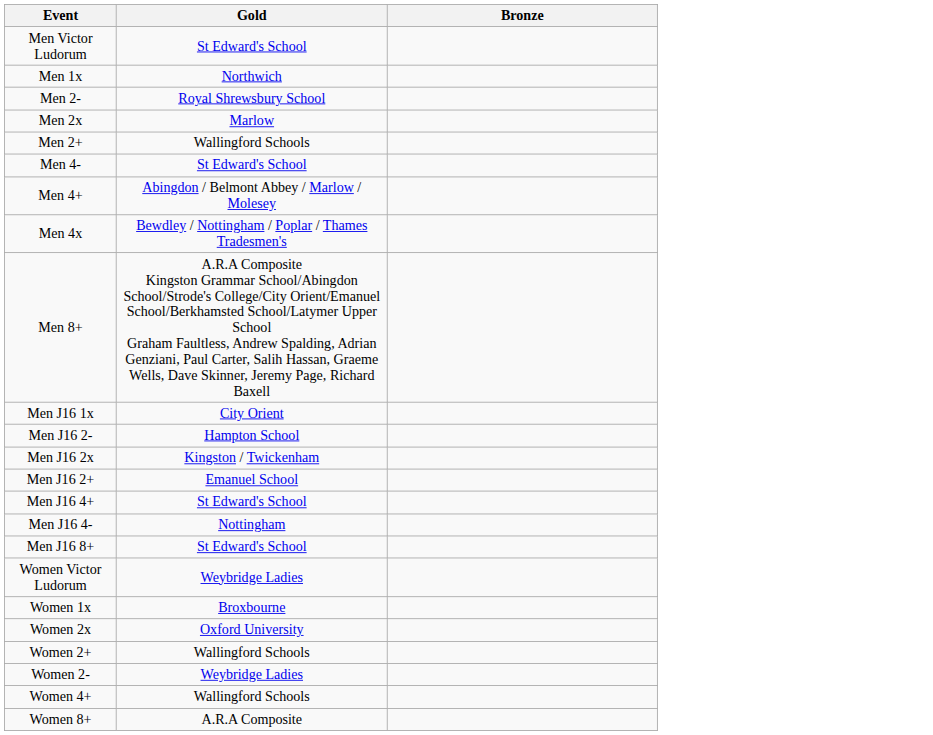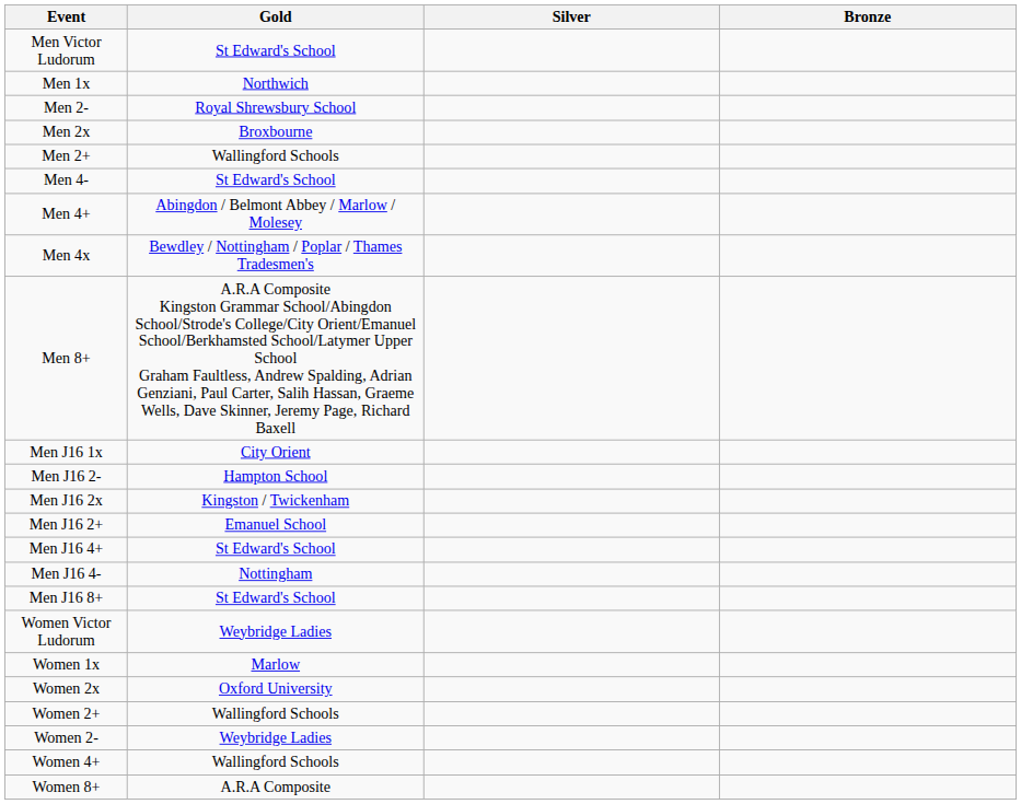 <table class="wikitable" style="text-align:center">
 <tr>
 <th width=120>Event</th>
 <th width=300>Gold</th>
+<th width=300>Silver</th>
 <th width=300>Bronze</th>
 </tr>
 <tr>
 <td>Men Victor Ludorum</td>
 <td><a href='#'>St Edward's School</a></td>
 <td></td>
+<td></td>
 </tr>
 <tr>
 <td>Men 1x</td>
 <td><a href='#'>Northwich</a></td>
+<td></td>
 <td></td>
 </tr>
 <tr>
 <td>Men 2-</td>
 <td><a href='#'>Royal Shrewsbury School</a></td>
 <td></td>
+<td></td>
 </tr>
 <tr>
 <td>Men 2x</td>
-<td><a href='#'>Marlow</a></td>
+<td><a href='#'>Broxbourne</a></td>
+<td></td>
 <td></td>
 </tr>
 <tr>
 <td>Men 2+</td>
 <td>Wallingford Schools</td>
 <td></td>
+<td></td>
 </tr>
 <tr>
 <td>Men 4-</td>
 <td><a href='#'>St Edward's School</a></td>
+<td></td>
 <td></td>
 </tr>
 <tr>
 <td>Men 4+</td>
 <td><a href='#'>Abingdon</a> / Belmont Abbey / <a href='#'>Marlow</a>  / <a href='#'>Molesey</a></td>
 <td></td>
+<td></td>
 </tr>
 <tr>
 <td>Men 4x</td>
 <td><a href='#'>Bewdley</a> / <a href='#'>Nottingham</a> / <a href='#'>Poplar</a> / <a href='#'>Thames Tradesmen's</a></td>
+<td></td>
 <td></td>
 </tr>
 <tr>
 <td>Men 8+</td>
 <td>A.R.A Composite<br>Kingston Grammar School/Abingdon School/Strode's College/City Orient/Emanuel School/Berkhamsted School/Latymer Upper School<br>Graham Faultless, Andrew Spalding, Adrian Genziani, Paul Carter, Salih Hassan, Graeme Wells, Dave Skinner, Jeremy Page, Richard Baxell</td>
 <td></td>
+<td></td>
 </tr>
 <tr>
 <td>Men J16 1x</td>
 <td><a href='#'>City Orient</a></td>
+<td></td>
 <td></td>
 </tr>
 <tr>
 <td>Men J16 2-</td>
 <td><a href='#'>Hampton School</a></td>
 <td></td>
+<td></td>
 </tr>
 <tr>
 <td>Men J16 2x</td>
 <td><a href='#'>Kingston</a> / <a href='#'>Twickenham</a></td>
+<td></td>
 <td></td>
 </tr>
 <tr>
 <td>Men J16 2+</td>
 <td><a href='#'>Emanuel School</a></td>
 <td></td>
+<td></td>
 </tr>
 <tr>
 <td>Men J16 4+</td>
 <td><a href='#'>St Edward's School</a></td>
+<td></td>
 <td></td>
 </tr>
 <tr>
 <td>Men J16 4-</td>
 <td><a href='#'>Nottingham</a></td>
 <td></td>
+<td></td>
 </tr>
 <tr>
 <td>Men J16 8+</td>
 <td><a href='#'>St Edward's School</a></td>
+<td></td>
 <td></td>
 </tr>
 <tr>
 <td>Women Victor Ludorum</td>
 <td><a href='#'>Weybridge Ladies</a></td>
 <td></td>
+<td></td>
 </tr>
 <tr>
 <td>Women 1x</td>
-<td><a href='#'>Broxbourne</a></td>
+<td><a href='#'>Marlow</a></td>
+<td></td>
 <td></td>
 </tr>
 <tr>
 <td>Women 2x</td>
 <td><a href='#'>Oxford University</a></td>
 <td></td>
+<td></td>
 </tr>
 <tr>
 <td>Women 2+</td>
 <td>Wallingford Schools</td>
+<td></td>
 <td></td>
 </tr>
 <tr>
 <td>Women 2-</td>
 <td><a href='#'>Weybridge Ladies</a></td>
 <td></td>
+<td></td>
 </tr>
 <tr>
 <td>Women 4+</td>
 <td>Wallingford Schools</td>
+<td></td>
 <td></td>
 </tr>
 <tr>
 <td>Women 8+</td>
 <td>A.R.A Composite</td>
 <td></td>
+<td></td>
 </tr>
 </table>
